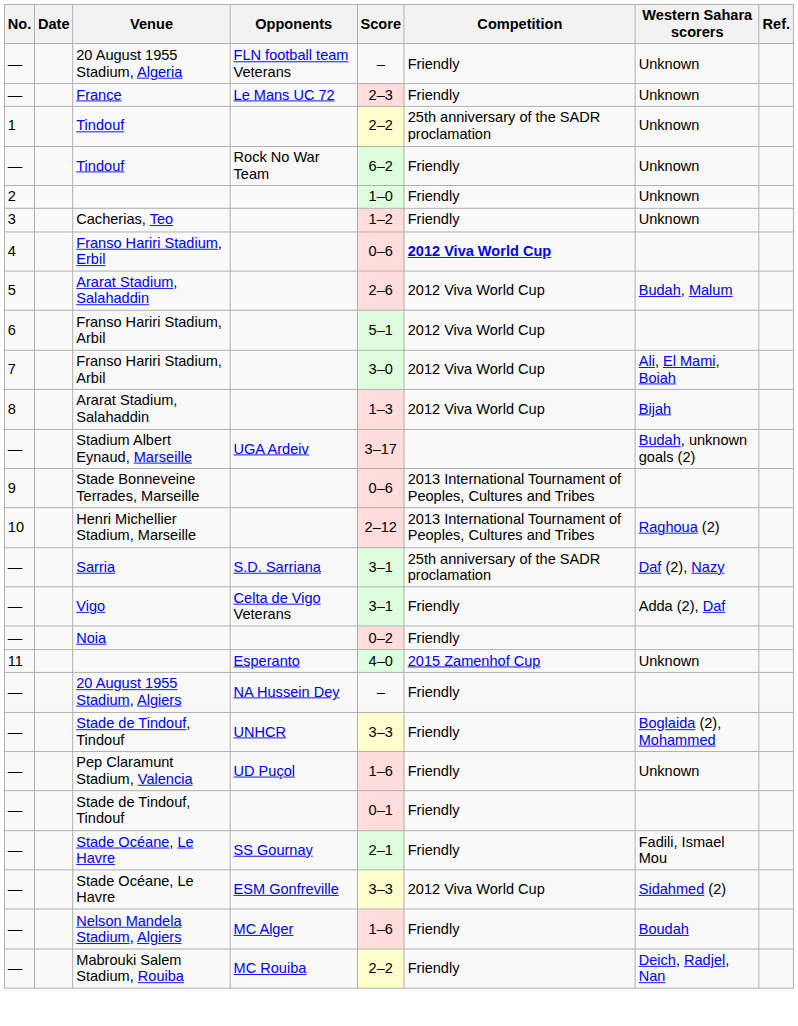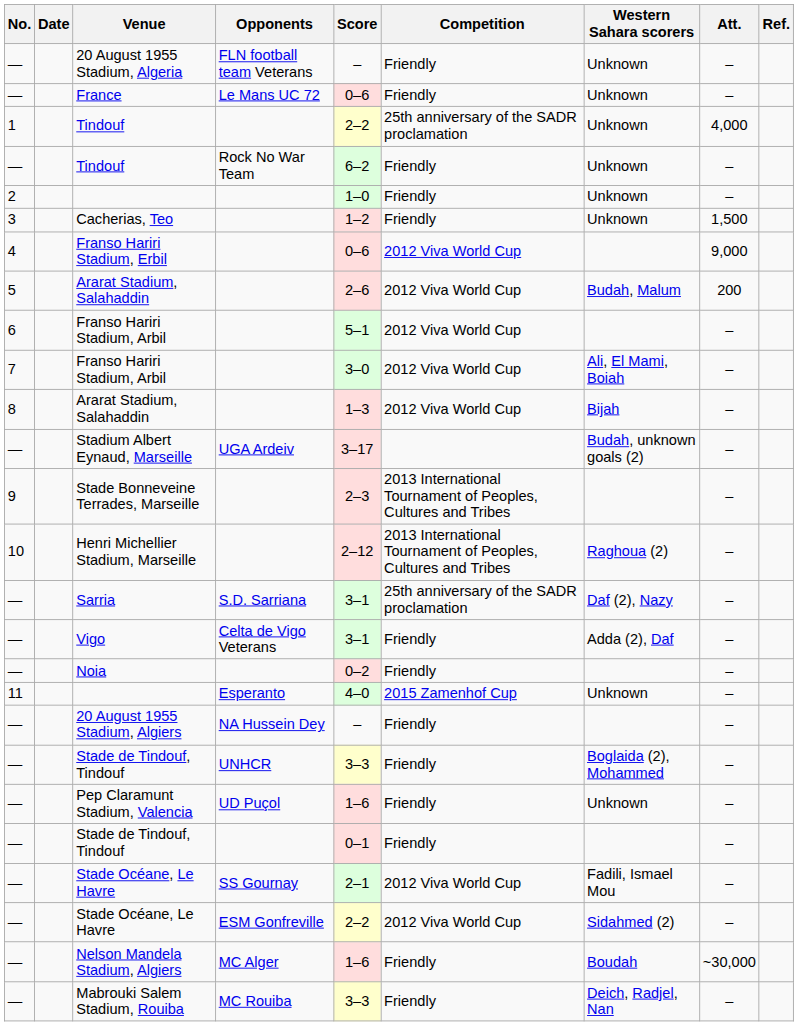 <table class="wikitable sortable">
 <tr>
 <th>No.</th>
 <th>Date</th>
 <th>Venue</th>
 <th>Opponents</th>
 <th>Score</th>
 <th>Competition</th>
 <th class=unsortable>Western Sahara scorers</th>
+<th>Att.</th>
 <th>Ref.</th>
 </tr>
 <tr>
 <td>—</td>
 <td></td>
 <td>20 August 1955 Stadium, <a href='#'>Algeria</a></td>
 <td> <a href='#'>FLN football team</a> Veterans</td>
 <td align=center>–</td>
 <td>Friendly</td>
 <td>Unknown</td>
+<td align=center>–</td>
 <td></td>
 </tr>
 <tr>
 <td>—</td>
 <td></td>
 <td><a href='#'>France</a></td>
 <td> <a href='#'>Le Mans UC 72</a></td>
-<td align=center bgcolor=#ffdddd>2–3</td>
+<td align=center bgcolor=#ffdddd>0–6</td>
 <td>Friendly</td>
 <td>Unknown</td>
+<td align=center>–</td>
 <td></td>
 </tr>
 <tr>
 <td>1</td>
 <td></td>
 <td><a href='#'>Tindouf</a></td>
 <td></td>
 <td align=center bgcolor=#ffffcc>2–2</td>
 <td>25th anniversary of the SADR proclamation</td>
 <td>Unknown</td>
+<td align=center>4,000</td>
 <td></td>
 </tr>
 <tr>
 <td>—</td>
 <td></td>
 <td><a href='#'>Tindouf</a></td>
 <td> Rock No War Team</td>
 <td align=center bgcolor=#ddffdd>6–2</td>
 <td>Friendly</td>
 <td>Unknown</td>
+<td align=center>–</td>
 <td></td>
 </tr>
 <tr>
 <td>2</td>
 <td></td>
 <td></td>
 <td></td>
 <td align=center bgcolor=#ddffdd>1–0</td>
 <td>Friendly</td>
 <td>Unknown</td>
+<td align=center>–</td>
 <td></td>
 </tr>
 <tr>
 <td>3</td>
 <td></td>
 <td>Cacherias, <a href='#'>Teo</a></td>
 <td></td>
 <td align=center bgcolor=#ffdddd>1–2</td>
 <td>Friendly</td>
 <td>Unknown</td>
+<td align=center>1,500</td>
 <td></td>
 </tr>
 <tr>
 <td>4</td>
 <td></td>
 <td><a href='#'>Franso Hariri Stadium</a>, <a href='#'>Erbil</a></td>
 <td></td>
 <td align=center bgcolor=#ffdddd>0–6</td>
-<td><strong><a href='#'>2012 Viva World Cup</a></strong></td>
+<td><a href='#'>2012 Viva World Cup</a></td>
 <td></td>
+<td align=center>9,000</td>
 <td></td>
 </tr>
 <tr>
 <td>5</td>
 <td></td>
 <td><a href='#'>Ararat Stadium</a>, <a href='#'>Salahaddin</a></td>
 <td></td>
 <td align=center bgcolor=#ffdddd>2–6</td>
 <td>2012 Viva World Cup</td>
 <td><a href='#'>Budah</a>, <a href='#'>Malum</a></td>
+<td align=center>200</td>
 <td></td>
 </tr>
 <tr>
 <td>6</td>
 <td></td>
 <td>Franso Hariri Stadium, Arbil</td>
 <td></td>
 <td align=center bgcolor=#ddffdd>5–1</td>
 <td>2012 Viva World Cup</td>
 <td></td>
+<td align=center>–</td>
 <td></td>
 </tr>
 <tr>
 <td>7</td>
 <td></td>
 <td>Franso Hariri Stadium, Arbil</td>
 <td></td>
 <td align=center bgcolor=#ddffdd>3–0</td>
 <td>2012 Viva World Cup</td>
 <td><a href='#'>Ali</a>, <a href='#'>El Mami</a>, <a href='#'>Boiah</a></td>
+<td align=center>–</td>
 <td></td>
 </tr>
 <tr>
 <td>8</td>
 <td></td>
 <td>Ararat Stadium, Salahaddin</td>
 <td></td>
 <td align=center bgcolor=#ffdddd>1–3</td>
 <td>2012 Viva World Cup</td>
 <td><a href='#'>Bijah</a></td>
+<td align=center>–</td>
 <td></td>
 </tr>
 <tr>
 <td>—</td>
 <td></td>
 <td>Stadium Albert Eynaud, <a href='#'>Marseille</a></td>
 <td> <a href='#'>UGA Ardeiv</a></td>
 <td align=center bgcolor=#ffdddd>3–17</td>
 <td></td>
 <td><a href='#'>Budah</a>, unknown goals (2)</td>
+<td align=center>–</td>
 <td></td>
 </tr>
 <tr>
 <td>9</td>
 <td></td>
 <td>Stade Bonneveine Terrades, Marseille</td>
 <td></td>
-<td align=center bgcolor=#ffdddd>0–6</td>
+<td align=center bgcolor=#ffdddd>2–3</td>
 <td>2013 International Tournament of Peoples, Cultures and Tribes</td>
 <td></td>
+<td align=center>–</td>
 <td></td>
 </tr>
 <tr>
 <td>10</td>
 <td></td>
 <td>Henri Michellier Stadium, Marseille</td>
 <td></td>
 <td align=center bgcolor=#ffdddd>2–12</td>
 <td>2013 International Tournament of Peoples, Cultures and Tribes</td>
 <td><a href='#'>Raghoua</a> (2)</td>
+<td align=center>–</td>
 <td></td>
 </tr>
 <tr>
 <td>—</td>
 <td></td>
 <td><a href='#'>Sarria</a></td>
 <td> <a href='#'>S.D. Sarriana</a></td>
 <td align=center bgcolor=#ddffdd>3–1</td>
 <td>25th anniversary of the SADR proclamation</td>
 <td><a href='#'>Daf</a> (2), <a href='#'>Nazy</a></td>
+<td align=center>–</td>
 <td></td>
 </tr>
 <tr>
 <td>—</td>
 <td></td>
 <td><a href='#'>Vigo</a></td>
 <td> <a href='#'>Celta de Vigo</a> Veterans</td>
 <td align=center bgcolor=#ddffdd>3–1</td>
 <td>Friendly</td>
 <td>Adda (2), <a href='#'>Daf</a></td>
+<td align=center>–</td>
 <td></td>
 </tr>
 <tr>
 <td>—</td>
 <td></td>
 <td><a href='#'>Noia</a></td>
 <td></td>
 <td align=center bgcolor=#ffdddd>0–2</td>
 <td>Friendly</td>
 <td></td>
+<td align=center>–</td>
 <td></td>
 </tr>
 <tr>
 <td>11</td>
 <td></td>
 <td></td>
 <td> <a href='#'>Esperanto</a></td>
 <td align=center bgcolor=#ddffdd>4–0</td>
 <td><a href='#'>2015 Zamenhof Cup</a></td>
 <td>Unknown</td>
+<td align=center>–</td>
 <td></td>
 </tr>
 <tr>
 <td>—</td>
 <td></td>
 <td><a href='#'>20 August 1955 Stadium</a>, <a href='#'>Algiers</a></td>
 <td> <a href='#'>NA Hussein Dey</a></td>
 <td align=center>–</td>
 <td>Friendly</td>
 <td></td>
+<td align=center>–</td>
 <td></td>
 </tr>
 <tr>
 <td>—</td>
 <td></td>
 <td><a href='#'>Stade de Tindouf</a>, Tindouf</td>
 <td> <a href='#'>UNHCR</a></td>
 <td align=center bgcolor=#ffffcc>3–3</td>
 <td>Friendly</td>
 <td><a href='#'>Boglaida</a> (2), <a href='#'>Mohammed</a></td>
+<td align=center>–</td>
 <td></td>
 </tr>
 <tr>
 <td>—</td>
 <td></td>
 <td>Pep Claramunt Stadium, <a href='#'>Valencia</a></td>
 <td> <a href='#'>UD Puçol</a></td>
 <td align=center bgcolor=#ffdddd>1–6</td>
 <td>Friendly</td>
 <td>Unknown</td>
+<td align=center>–</td>
 <td></td>
 </tr>
 <tr>
 <td>—</td>
 <td></td>
 <td>Stade de Tindouf, Tindouf</td>
 <td></td>
 <td align=center bgcolor=#ffdddd>0–1</td>
 <td>Friendly</td>
 <td></td>
+<td align=center>–</td>
 <td></td>
 </tr>
 <tr>
 <td>—</td>
 <td></td>
 <td><a href='#'>Stade Océane</a>, <a href='#'>Le Havre</a></td>
 <td> <a href='#'>SS Gournay</a></td>
 <td align=center bgcolor=#ddffdd>2–1</td>
-<td>Friendly</td>
+<td>2012 Viva World Cup</td>
 <td>Fadili, Ismael Mou</td>
+<td align=center>–</td>
 <td></td>
 </tr>
 <tr>
 <td>—</td>
 <td></td>
 <td>Stade Océane, Le Havre</td>
 <td> <a href='#'>ESM Gonfreville</a></td>
-<td align=center bgcolor=#ffffcc>3–3</td>
+<td align=center bgcolor=#ffffcc>2–2</td>
 <td>2012 Viva World Cup</td>
 <td><a href='#'>Sidahmed</a> (2)</td>
+<td align=center>–</td>
 <td></td>
 </tr>
 <tr>
 <td>—</td>
 <td></td>
 <td><a href='#'>Nelson Mandela Stadium</a>, <a href='#'>Algiers</a></td>
 <td> <a href='#'>MC Alger</a></td>
 <td align=center bgcolor=#ffdddd>1–6</td>
 <td>Friendly</td>
 <td><a href='#'>Boudah</a></td>
+<td align=center>~30,000</td>
 <td></td>
 </tr>
 <tr>
 <td>—</td>
 <td></td>
 <td>Mabrouki Salem Stadium, <a href='#'>Rouiba</a></td>
 <td> <a href='#'>MC Rouiba</a></td>
-<td align=center bgcolor=#ffffcc>2–2</td>
+<td align=center bgcolor=#ffffcc>3–3</td>
 <td>Friendly</td>
 <td><a href='#'>Deich</a>, <a href='#'>Radjel</a>, <a href='#'>Nan</a></td>
+<td align=center>–</td>
 <td></td>
 </tr>
 </table>
